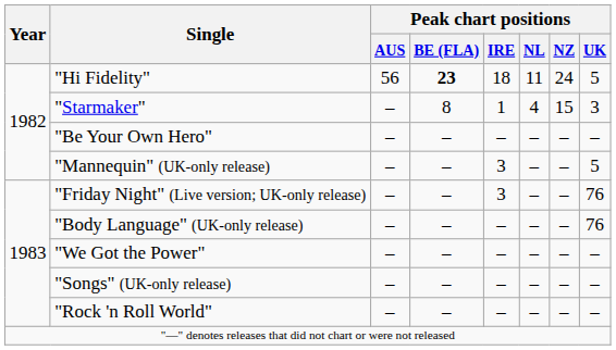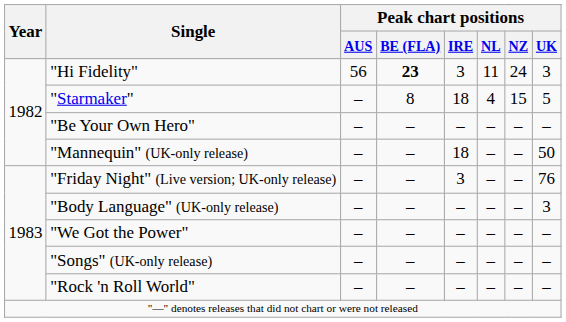 <table class="wikitable" style="text-align:center">
 <tr>
 <th rowspan="2">Year</th>
 <th rowspan="2">Single</th>
 <th colspan="6">Peak chart positions</th>
 </tr>
 <tr>
 <th><small><a href='#'>AUS</a></small><br></th>
 <th><small><a href='#'>BE (FLA)</a></small><br></th>
 <th><small><a href='#'>IRE</a></small><br></th>
 <th><small><a href='#'>NL</a></small><br></th>
 <th><small><a href='#'>NZ</a></small><br></th>
 <th><small><a href='#'>UK</a></small><br></th>
 </tr>
 <tr>
 <td rowspan="4">1982</td>
 <td align="left">"Hi Fidelity" </td>
 <td>56</td>
 <td><strong>23</strong></td>
-<td>18</td>
+<td>3</td>
 <td>11</td>
 <td>24</td>
-<td>5</td>
+<td>3</td>
 </tr>
 <tr>
 <td align="left">"<a href='#'>Starmaker</a>" </td>
 <td>–</td>
 <td>8</td>
-<td>1</td>
+<td>18</td>
 <td>4</td>
 <td>15</td>
-<td>3</td>
+<td>5</td>
 </tr>
 <tr>
 <td align="left">"Be Your Own Hero" </td>
 <td>–</td>
 <td>–</td>
 <td>–</td>
 <td>–</td>
 <td>–</td>
 <td>–</td>
 </tr>
 <tr>
 <td align="left">"Mannequin" <small>(UK-only release)</small> </td>
 <td>–</td>
 <td>–</td>
-<td>3</td>
+<td>18</td>
 <td>–</td>
 <td>–</td>
-<td>5</td>
+<td>50</td>
 </tr>
 <tr>
 <td rowspan="5">1983</td>
 <td align="left">"Friday Night" <small>(Live version; UK-only release)</small> </td>
 <td>–</td>
 <td>–</td>
 <td>3</td>
 <td>–</td>
 <td>–</td>
 <td>76</td>
 </tr>
 <tr>
 <td align="left">"Body Language" <small>(UK-only release)</small> </td>
 <td>–</td>
 <td>–</td>
 <td>–</td>
 <td>–</td>
 <td>–</td>
-<td>76</td>
+<td>3</td>
 </tr>
 <tr>
 <td align="left">"We Got the Power" </td>
 <td>–</td>
 <td>–</td>
 <td>–</td>
 <td>–</td>
 <td>–</td>
 <td>–</td>
 </tr>
 <tr>
 <td align="left">"Songs" <small>(UK-only release)</small> </td>
 <td>–</td>
 <td>–</td>
 <td>–</td>
 <td>–</td>
 <td>–</td>
 <td>–</td>
 </tr>
 <tr>
 <td align="left">"Rock 'n Roll World"</td>
 <td>–</td>
 <td>–</td>
 <td>–</td>
 <td>–</td>
 <td>–</td>
 <td>–</td>
 </tr>
 <tr>
 <td colspan="8" style="font-size:8pt">"—" denotes releases that did not chart or were not released</td>
 </tr>
 </table>
